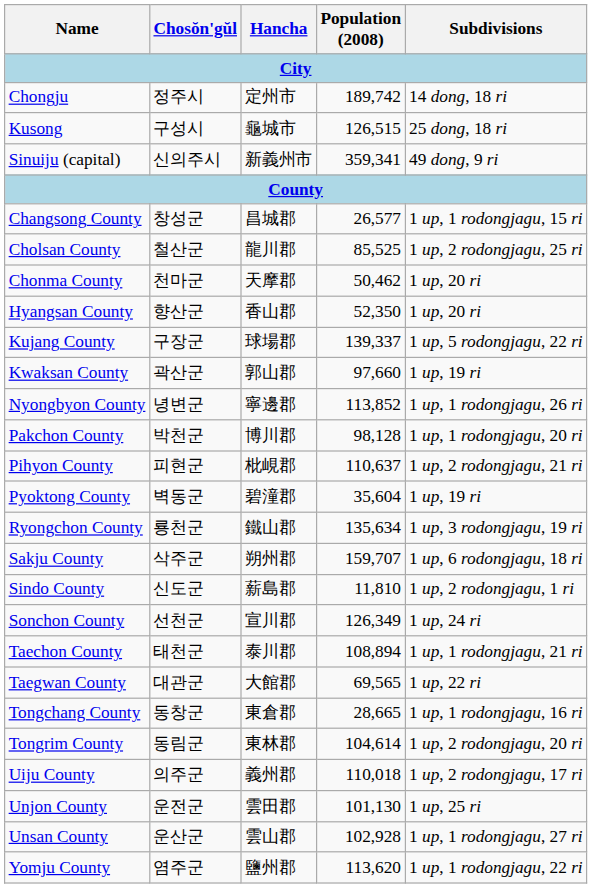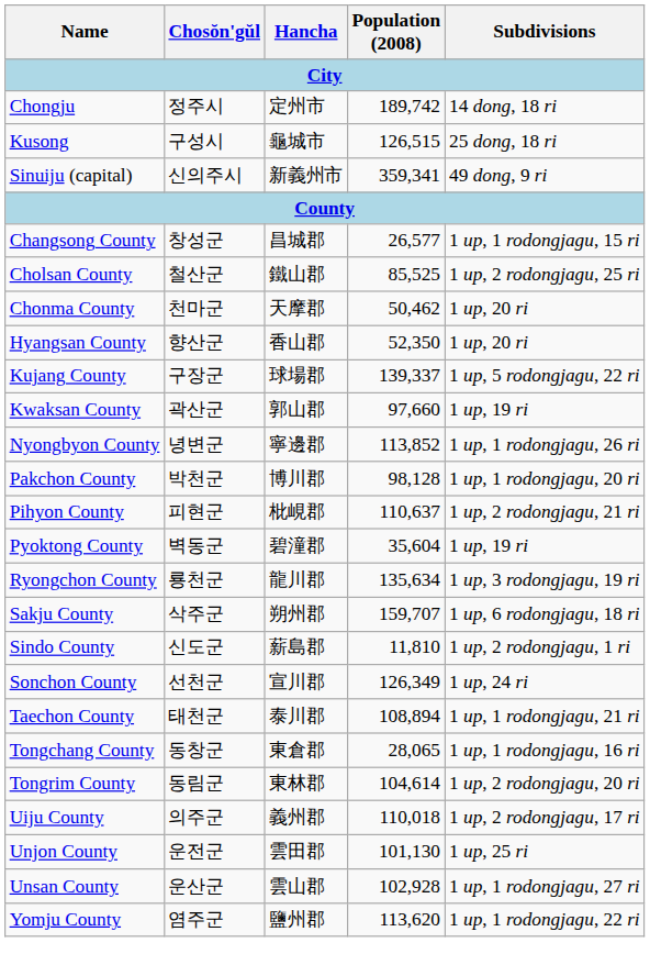 <table class="wikitable" align="center" style="font-size:90%;">
 <tr>
 <th>Name</th>
 <th><a href='#'>Chosŏn'gŭl</a></th>
 <th><a href='#'>Hancha</a></th>
 <th>Population<br>(2008)</th>
 <th>Subdivisions</th>
 </tr>
 <tr bgcolor="lightblue">
 <td colspan="5" align=center><a href='#'><strong>City</strong></a></td>
 </tr>
 <tr>
 <td><a href='#'>Chongju</a></td>
 <td>정주시</td>
 <td>定州市</td>
 <td align=right>189,742</td>
 <td>14 <em>dong</em>, 18 <em>ri</em></td>
 </tr>
 <tr>
 <td><a href='#'>Kusong</a></td>
 <td>구성시</td>
 <td>龜城市</td>
 <td align=right>126,515</td>
 <td>25 <em>dong</em>, 18 <em>ri</em></td>
 </tr>
 <tr>
 <td><a href='#'>Sinuiju</a> (capital)</td>
 <td>신의주시</td>
 <td>新義州市</td>
 <td align=right>359,341</td>
 <td>49 <em>dong</em>, 9 <em>ri</em></td>
 </tr>
 <tr bgcolor="lightblue">
 <td colspan="5" align=center><a href='#'><strong>County</strong></a></td>
 </tr>
 <tr>
 <td><a href='#'>Changsong County</a></td>
 <td>창성군</td>
 <td>昌城郡</td>
 <td align=right>26,577</td>
 <td>1 <em>up</em>, 1 <em>rodongjagu</em>, 15 <em>ri</em></td>
 </tr>
 <tr>
 <td><a href='#'>Cholsan County</a></td>
 <td>철산군</td>
-<td>龍川郡</td>
+<td>鐵山郡</td>
 <td align=right>85,525</td>
 <td>1 <em>up</em>, 2 <em>rodongjagu</em>, 25 <em>ri</em></td>
 </tr>
 <tr>
 <td><a href='#'>Chonma County</a></td>
 <td>천마군</td>
 <td>天摩郡</td>
 <td align=right>50,462</td>
 <td>1 <em>up</em>, 20 <em>ri</em></td>
 </tr>
 <tr>
 <td><a href='#'>Hyangsan County</a></td>
 <td>향산군</td>
 <td>香山郡</td>
 <td align=right>52,350</td>
 <td>1 <em>up</em>, 20 <em>ri</em></td>
 </tr>
 <tr>
 <td><a href='#'>Kujang County</a></td>
 <td>구장군</td>
 <td>球場郡</td>
 <td align=right>139,337</td>
 <td>1 <em>up</em>, 5 <em>rodongjagu</em>, 22 <em>ri</em></td>
 </tr>
 <tr>
 <td><a href='#'>Kwaksan County</a></td>
 <td>곽산군</td>
 <td>郭山郡</td>
 <td align=right>97,660</td>
 <td>1 <em>up</em>, 19 <em>ri</em></td>
 </tr>
 <tr>
 <td><a href='#'>Nyongbyon County</a></td>
 <td>녕변군</td>
 <td>寧邊郡</td>
 <td align=right>113,852</td>
 <td>1 <em>up</em>, 1 <em>rodongjagu</em>, 26 <em>ri</em></td>
 </tr>
 <tr>
 <td><a href='#'>Pakchon County</a></td>
 <td>박천군</td>
 <td>博川郡</td>
 <td align=right>98,128</td>
 <td>1 <em>up</em>, 1 <em>rodongjagu</em>, 20 <em>ri</em></td>
 </tr>
 <tr>
 <td><a href='#'>Pihyon County</a></td>
 <td>피현군</td>
 <td>枇峴郡</td>
 <td align=right>110,637</td>
 <td>1 <em>up</em>, 2 <em>rodongjagu</em>, 21 <em>ri</em></td>
 </tr>
 <tr>
 <td><a href='#'>Pyoktong County</a></td>
 <td>벽동군</td>
 <td>碧潼郡</td>
 <td align=right>35,604</td>
 <td>1 <em>up</em>, 19 <em>ri</em></td>
 </tr>
 <tr>
 <td><a href='#'>Ryongchon County</a></td>
 <td>룡천군</td>
-<td>鐵山郡</td>
+<td>龍川郡</td>
 <td align=right>135,634</td>
 <td>1 <em>up</em>, 3 <em>rodongjagu</em>, 19 <em>ri</em></td>
 </tr>
 <tr>
 <td><a href='#'>Sakju County</a></td>
 <td>삭주군</td>
 <td>朔州郡</td>
 <td align=right>159,707</td>
 <td>1 <em>up</em>, 6 <em>rodongjagu</em>, 18 <em>ri</em></td>
 </tr>
 <tr>
 <td><a href='#'>Sindo County</a></td>
 <td>신도군</td>
 <td>薪島郡</td>
 <td align=right>11,810</td>
 <td>1 <em>up</em>, 2 <em>rodongjagu</em>, 1 <em>ri</em></td>
 </tr>
 <tr>
 <td><a href='#'>Sonchon County</a></td>
 <td>선천군</td>
 <td>宣川郡</td>
 <td align=right>126,349</td>
 <td>1 <em>up</em>, 24 <em>ri</em></td>
 </tr>
 <tr>
 <td><a href='#'>Taechon County</a></td>
 <td>태천군</td>
 <td>泰川郡</td>
 <td align=right>108,894</td>
 <td>1 <em>up</em>, 1 <em>rodongjagu</em>, 21 <em>ri</em></td>
 </tr>
 <tr>
-<td><a href='#'>Taegwan County</a></td>
-<td>대관군</td>
-<td>大館郡</td>
-<td align=right>69,565</td>
-<td>1 <em>up</em>, 22 <em>ri</em></td>
-</tr>
-<tr>
 <td><a href='#'>Tongchang County</a></td>
 <td>동창군</td>
 <td>東倉郡</td>
-<td align=right>28,665</td>
+<td align=right>28,065</td>
 <td>1 <em>up</em>, 1 <em>rodongjagu</em>, 16 <em>ri</em></td>
 </tr>
 <tr>
 <td><a href='#'>Tongrim County</a></td>
 <td>동림군</td>
 <td>東林郡</td>
 <td align=right>104,614</td>
 <td>1 <em>up</em>, 2 <em>rodongjagu</em>, 20 <em>ri</em></td>
 </tr>
 <tr>
 <td><a href='#'>Uiju County</a></td>
 <td>의주군</td>
 <td>義州郡</td>
 <td align=right>110,018</td>
 <td>1 <em>up</em>, 2 <em>rodongjagu</em>, 17 <em>ri</em></td>
 </tr>
 <tr>
 <td><a href='#'>Unjon County</a></td>
 <td>운전군</td>
 <td>雲田郡</td>
 <td align=right>101,130</td>
 <td>1 <em>up</em>, 25 <em>ri</em></td>
 </tr>
 <tr>
 <td><a href='#'>Unsan County</a></td>
 <td>운산군</td>
 <td>雲山郡</td>
 <td align=right>102,928</td>
 <td>1 <em>up</em>, 1 <em>rodongjagu</em>, 27 <em>ri</em></td>
 </tr>
 <tr>
 <td><a href='#'>Yomju County</a></td>
 <td>염주군</td>
 <td>鹽州郡</td>
 <td align=right>113,620</td>
 <td>1 <em>up</em>, 1 <em>rodongjagu</em>, 22 <em>ri</em></td>
 </tr>
 </table>
